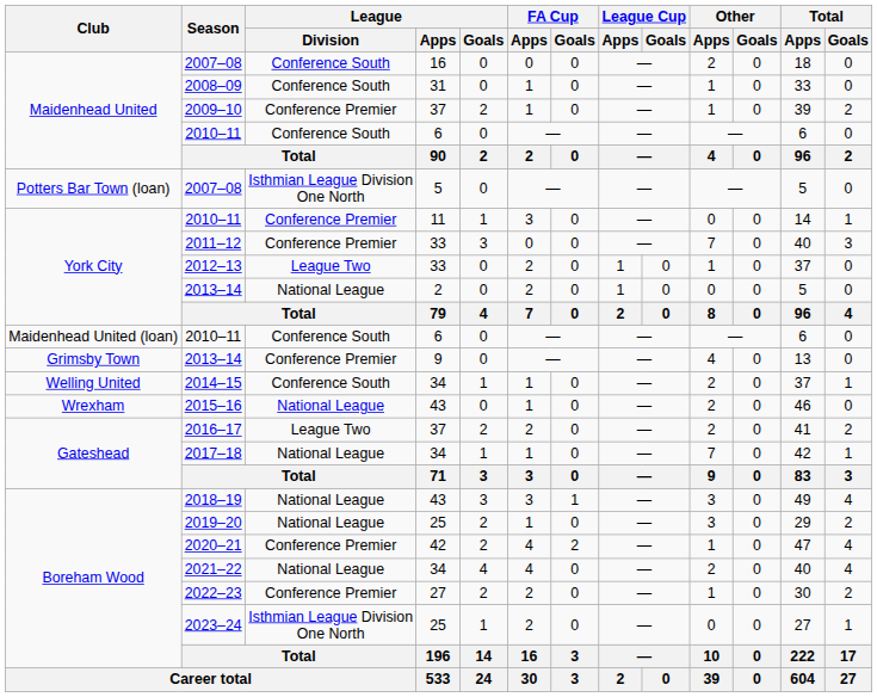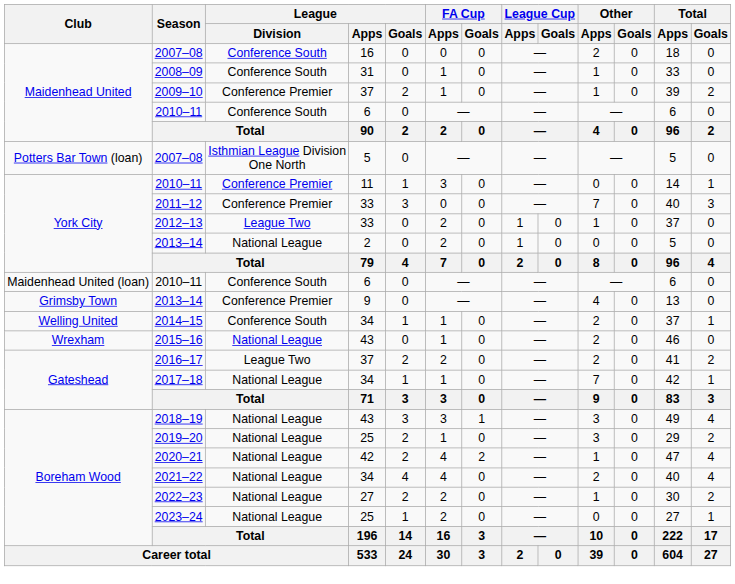 <table class="wikitable" style="text-align: center;">
 <tr>
 <th rowspan="2">Club</th>
 <th rowspan="2">Season</th>
 <th colspan="3">League</th>
 <th colspan="2"><a href='#'>FA Cup</a></th>
 <th colspan="2"><a href='#'>League Cup</a></th>
 <th colspan="2">Other</th>
 <th colspan="2">Total</th>
 </tr>
 <tr>
 <th>Division</th>
 <th>Apps</th>
 <th>Goals</th>
 <th>Apps</th>
 <th>Goals</th>
 <th>Apps</th>
 <th>Goals</th>
 <th>Apps</th>
 <th>Goals</th>
 <th>Apps</th>
 <th>Goals</th>
 </tr>
 <tr>
 <td rowspan="5"><a href='#'>Maidenhead United</a></td>
 <td><a href='#'>2007–08</a></td>
 <td><a href='#'>Conference South</a></td>
 <td>16</td>
 <td>0</td>
 <td>0</td>
 <td>0</td>
 <td colspan="2">—</td>
 <td>2</td>
 <td>0</td>
 <td>18</td>
 <td>0</td>
 </tr>
 <tr>
 <td><a href='#'>2008–09</a></td>
 <td>Conference South</td>
 <td>31</td>
 <td>0</td>
 <td>1</td>
 <td>0</td>
 <td colspan="2">—</td>
 <td>1</td>
 <td>0</td>
 <td>33</td>
 <td>0</td>
 </tr>
 <tr>
 <td><a href='#'>2009–10</a></td>
 <td>Conference Premier</td>
 <td>37</td>
 <td>2</td>
 <td>1</td>
 <td>0</td>
 <td colspan="2">—</td>
 <td>1</td>
 <td>0</td>
 <td>39</td>
 <td>2</td>
 </tr>
 <tr>
 <td><a href='#'>2010–11</a></td>
 <td>Conference South</td>
 <td>6</td>
 <td>0</td>
 <td colspan="2">—</td>
 <td colspan="2">—</td>
 <td colspan="2">—</td>
 <td>6</td>
 <td>0</td>
 </tr>
 <tr>
 <th colspan="2">Total</th>
 <th>90</th>
 <th>2</th>
 <th>2</th>
 <th>0</th>
 <th colspan="2">—</th>
 <th>4</th>
 <th>0</th>
 <th>96</th>
 <th>2</th>
 </tr>
 <tr>
 <td><a href='#'>Potters Bar Town</a> (loan)</td>
 <td><a href='#'>2007–08</a></td>
 <td><a href='#'>Isthmian League</a> Division<br>One North</td>
 <td>5</td>
 <td>0</td>
 <td colspan="2">—</td>
 <td colspan="2">—</td>
 <td colspan="2">—</td>
 <td>5</td>
 <td>0</td>
 </tr>
 <tr>
 <td rowspan="5"><a href='#'>York City</a></td>
 <td><a href='#'>2010–11</a></td>
 <td><a href='#'>Conference Premier</a></td>
 <td>11</td>
 <td>1</td>
 <td>3</td>
 <td>0</td>
 <td colspan="2">—</td>
 <td>0</td>
 <td>0</td>
 <td>14</td>
 <td>1</td>
 </tr>
 <tr>
 <td><a href='#'>2011–12</a></td>
 <td>Conference Premier</td>
 <td>33</td>
 <td>3</td>
 <td>0</td>
 <td>0</td>
 <td colspan="2">—</td>
 <td>7</td>
 <td>0</td>
 <td>40</td>
 <td>3</td>
 </tr>
 <tr>
 <td><a href='#'>2012–13</a></td>
 <td><a href='#'>League Two</a></td>
 <td>33</td>
 <td>0</td>
 <td>2</td>
 <td>0</td>
 <td>1</td>
 <td>0</td>
 <td>1</td>
 <td>0</td>
 <td>37</td>
 <td>0</td>
 </tr>
 <tr>
 <td><a href='#'>2013–14</a></td>
 <td>National League</td>
 <td>2</td>
 <td>0</td>
 <td>2</td>
 <td>0</td>
 <td>1</td>
 <td>0</td>
 <td>0</td>
 <td>0</td>
 <td>5</td>
 <td>0</td>
 </tr>
 <tr>
 <th colspan="2">Total</th>
 <th>79</th>
 <th>4</th>
 <th>7</th>
 <th>0</th>
 <th>2</th>
 <th>0</th>
 <th>8</th>
 <th>0</th>
 <th>96</th>
 <th>4</th>
 </tr>
 <tr>
 <td>Maidenhead United (loan)</td>
 <td>2010–11</td>
 <td>Conference South</td>
 <td>6</td>
 <td>0</td>
 <td colspan="2">—</td>
 <td colspan="2">—</td>
 <td colspan="2">—</td>
 <td>6</td>
 <td>0</td>
 </tr>
 <tr>
 <td><a href='#'>Grimsby Town</a></td>
 <td><a href='#'>2013–14</a></td>
 <td>Conference Premier</td>
 <td>9</td>
 <td>0</td>
 <td colspan="2">—</td>
 <td colspan="2">—</td>
 <td>4</td>
 <td>0</td>
 <td>13</td>
 <td>0</td>
 </tr>
 <tr>
 <td><a href='#'>Welling United</a></td>
 <td><a href='#'>2014–15</a></td>
 <td>Conference South</td>
 <td>34</td>
 <td>1</td>
 <td>1</td>
 <td>0</td>
 <td colspan="2">—</td>
 <td>2</td>
 <td>0</td>
 <td>37</td>
 <td>1</td>
 </tr>
 <tr>
 <td><a href='#'>Wrexham</a></td>
 <td><a href='#'>2015–16</a></td>
 <td><a href='#'>National League</a></td>
 <td>43</td>
 <td>0</td>
 <td>1</td>
 <td>0</td>
 <td colspan="2">—</td>
 <td>2</td>
 <td>0</td>
 <td>46</td>
 <td>0</td>
 </tr>
 <tr>
 <td rowspan="3"><a href='#'>Gateshead</a></td>
 <td><a href='#'>2016–17</a></td>
 <td>League Two</td>
 <td>37</td>
 <td>2</td>
 <td>2</td>
 <td>0</td>
 <td colspan="2">—</td>
 <td>2</td>
 <td>0</td>
 <td>41</td>
 <td>2</td>
 </tr>
 <tr>
 <td><a href='#'>2017–18</a></td>
 <td>National League</td>
 <td>34</td>
 <td>1</td>
 <td>1</td>
 <td>0</td>
 <td colspan="2">—</td>
 <td>7</td>
 <td>0</td>
 <td>42</td>
 <td>1</td>
 </tr>
 <tr>
 <th colspan="2">Total</th>
 <th>71</th>
 <th>3</th>
 <th>3</th>
 <th>0</th>
 <th colspan="2">—</th>
 <th>9</th>
 <th>0</th>
 <th>83</th>
 <th>3</th>
 </tr>
 <tr>
 <td rowspan="7"><a href='#'>Boreham Wood</a></td>
 <td><a href='#'>2018–19</a></td>
 <td>National League</td>
 <td>43</td>
 <td>3</td>
 <td>3</td>
 <td>1</td>
 <td colspan="2">—</td>
 <td>3</td>
 <td>0</td>
 <td>49</td>
 <td>4</td>
 </tr>
 <tr>
 <td><a href='#'>2019–20</a></td>
 <td>National League</td>
 <td>25</td>
 <td>2</td>
 <td>1</td>
 <td>0</td>
 <td colspan="2">—</td>
 <td>3</td>
 <td>0</td>
 <td>29</td>
 <td>2</td>
 </tr>
 <tr>
 <td><a href='#'>2020–21</a></td>
-<td>Conference Premier</td>
+<td>National League</td>
 <td>42</td>
 <td>2</td>
 <td>4</td>
 <td>2</td>
 <td colspan="2">—</td>
 <td>1</td>
 <td>0</td>
 <td>47</td>
 <td>4</td>
 </tr>
 <tr>
 <td><a href='#'>2021–22</a></td>
 <td>National League</td>
 <td>34</td>
 <td>4</td>
 <td>4</td>
 <td>0</td>
 <td colspan="2">—</td>
 <td>2</td>
 <td>0</td>
 <td>40</td>
 <td>4</td>
 </tr>
 <tr>
 <td><a href='#'>2022–23</a></td>
-<td>Conference Premier</td>
+<td>National League</td>
 <td>27</td>
 <td>2</td>
 <td>2</td>
 <td>0</td>
 <td colspan="2">—</td>
 <td>1</td>
 <td>0</td>
 <td>30</td>
 <td>2</td>
 </tr>
 <tr>
 <td><a href='#'>2023–24</a></td>
-<td><a href='#'>Isthmian League</a> Division<br>One North</td>
+<td>National League</td>
 <td>25</td>
 <td>1</td>
 <td>2</td>
 <td>0</td>
 <td colspan="2">—</td>
 <td>0</td>
 <td>0</td>
 <td>27</td>
 <td>1</td>
 </tr>
 <tr>
 <th colspan="2">Total</th>
 <th>196</th>
 <th>14</th>
 <th>16</th>
 <th>3</th>
 <th colspan="2">—</th>
 <th>10</th>
 <th>0</th>
 <th>222</th>
 <th>17</th>
 </tr>
 <tr>
 <th colspan=3>Career total</th>
 <th>533</th>
 <th>24</th>
 <th>30</th>
 <th>3</th>
 <th>2</th>
 <th>0</th>
 <th>39</th>
 <th>0</th>
 <th>604</th>
 <th>27</th>
 </tr>
 </table>
